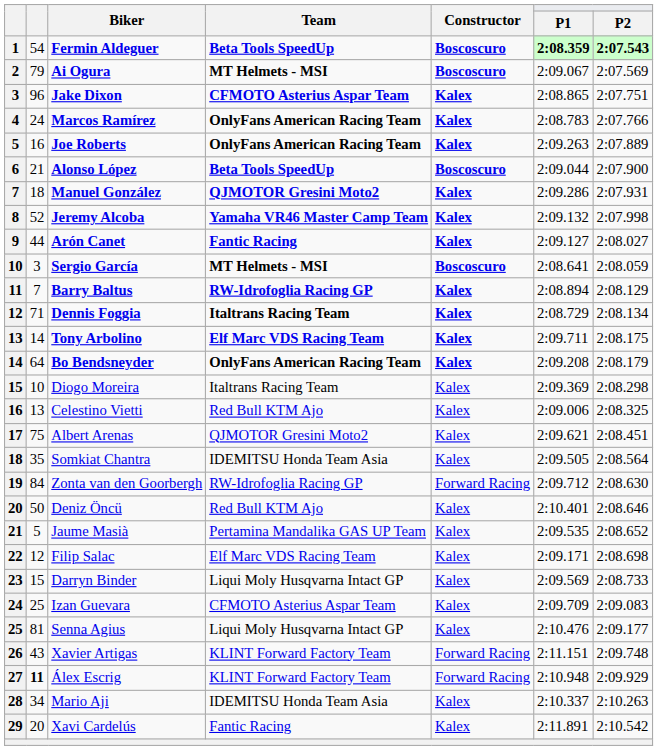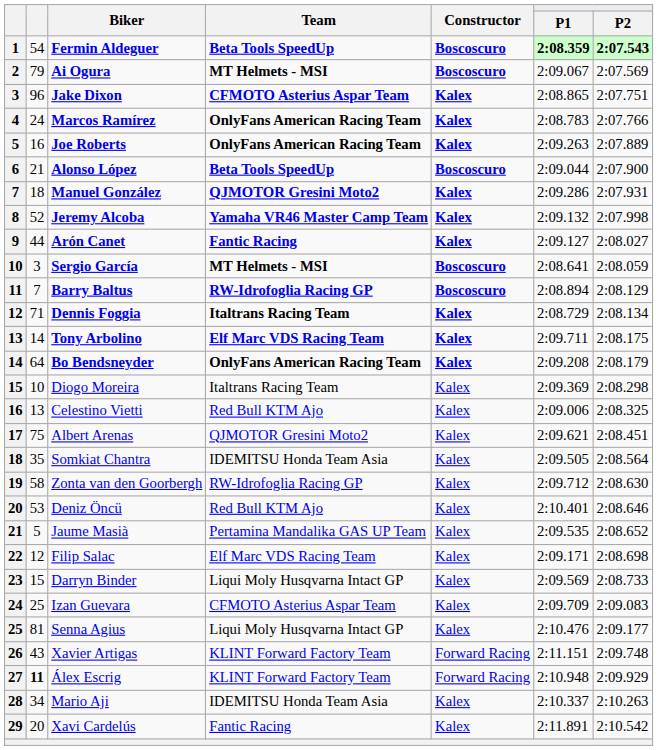 <table class="wikitable sortable" style="font-size: 85%;">
 <tr>
 <th rowspan="2"></th>
 <th rowspan="2"></th>
 <th rowspan="2">Biker</th>
 <th rowspan="2">Team</th>
 <th rowspan="2">Constructor</th>
 <th colspan="3" style="background:#eaecf0; text-align:center;"></th>
 </tr>
 <tr>
 <th scope="col">P1</th>
 <th scope="col">P2</th>
 </tr>
 <tr>
 <th scope="row">1</th>
 <td align="center">54</td>
 <td> <strong><a href='#'>Fermin Aldeguer</a> </strong></td>
 <td><strong> <a href='#'>Beta Tools SpeedUp</a> </strong></td>
 <td><strong><a href='#'>Boscoscuro</a> </strong></td>
 <td style="background:#ccffcc;"><strong>2:08.359</strong></td>
 <td style="background:#ccffcc;"><strong>2:07.543</strong></td>
 </tr>
 <tr>
 <th scope="row">2</th>
 <td align="center">79</td>
 <td>  <strong><a href='#'>Ai Ogura</a></strong></td>
 <td><strong>MT Helmets - MSI</strong></td>
 <td><strong><a href='#'>Boscoscuro</a></strong></td>
 <td>2:09.067</td>
 <td>2:07.569</td>
 </tr>
 <tr>
 <th scope="row">3</th>
 <td align="center">96</td>
 <td> <strong><a href='#'>Jake Dixon</a></strong></td>
 <td><strong><a href='#'>CFMOTO Asterius Aspar Team</a></strong></td>
 <td><strong><a href='#'>Kalex</a></strong></td>
 <td>2:08.865</td>
 <td>2:07.751</td>
 </tr>
 <tr>
 <th scope="row">4</th>
 <td align="center">24</td>
 <td> <strong><a href='#'>Marcos Ramírez</a></strong></td>
 <td><strong>OnlyFans American Racing Team</strong></td>
 <td><strong><a href='#'>Kalex</a></strong></td>
 <td>2:08.783</td>
 <td>2:07.766</td>
 </tr>
 <tr>
 <th scope="row">5</th>
 <td align="center">16</td>
 <td> <strong><a href='#'>Joe Roberts</a></strong></td>
 <td><strong>OnlyFans American Racing Team</strong></td>
 <td><strong><a href='#'>Kalex</a></strong></td>
 <td>2:09.263</td>
 <td>2:07.889</td>
 </tr>
 <tr>
 <th scope="row">6</th>
 <td align="center">21</td>
 <td> <strong><a href='#'>Alonso López</a></strong></td>
 <td><strong><a href='#'>Beta Tools SpeedUp</a></strong></td>
 <td><strong><a href='#'>Boscoscuro</a></strong></td>
 <td>2:09.044</td>
 <td>2:07.900</td>
 </tr>
 <tr>
 <th scope="row">7</th>
 <td align="center">18</td>
 <td>  <strong><a href='#'>Manuel González</a> </strong></td>
 <td><strong><a href='#'>QJMOTOR Gresini Moto2</a> </strong></td>
 <td><strong><a href='#'>Kalex</a> </strong></td>
 <td>2:09.286</td>
 <td>2:07.931</td>
 </tr>
 <tr>
 <th scope="row">8</th>
 <td align="center">52</td>
 <td> <strong><a href='#'>Jeremy Alcoba</a></strong></td>
 <td><strong><a href='#'>Yamaha VR46 Master Camp Team</a></strong></td>
 <td><strong><a href='#'>Kalex</a></strong></td>
 <td>2:09.132</td>
 <td>2:07.998</td>
 </tr>
 <tr>
 <th scope="row">9</th>
 <td align="center">44</td>
 <td>  <strong><a href='#'>Arón Canet</a></strong></td>
 <td><strong><a href='#'>Fantic Racing</a></strong></td>
 <td><strong><a href='#'>Kalex</a></strong></td>
 <td>2:09.127</td>
 <td>2:08.027</td>
 </tr>
 <tr>
 <th scope="row">10</th>
 <td align="center">3</td>
 <td>  <strong><a href='#'>Sergio García</a> </strong></td>
 <td><strong>MT Helmets - MSI </strong></td>
 <td><strong><a href='#'>Boscoscuro</a> </strong></td>
 <td>2:08.641</td>
 <td>2:08.059</td>
 </tr>
 <tr>
 <th scope="row">11</th>
 <td align="center">7</td>
 <td> <strong><a href='#'>Barry Baltus</a></strong></td>
 <td><strong><a href='#'>RW-Idrofoglia Racing GP</a></strong></td>
-<td><strong><a href='#'>Kalex</a></strong></td>
+<td><strong><a href='#'>Boscoscuro</a></strong></td>
 <td>2:08.894</td>
 <td>2:08.129</td>
 </tr>
 <tr>
 <th scope="row">12</th>
 <td align="center">71</td>
 <td> <strong><a href='#'>Dennis Foggia</a></strong></td>
 <td><strong>Italtrans Racing Team</strong></td>
 <td><strong><a href='#'>Kalex</a></strong></td>
 <td>2:08.729</td>
 <td>2:08.134</td>
 </tr>
 <tr>
 <th scope="row">13</th>
 <td align="center">14</td>
 <td>  <strong><a href='#'>Tony Arbolino</a> </strong></td>
 <td><strong><a href='#'>Elf Marc VDS Racing Team</a> </strong></td>
 <td><strong><a href='#'>Kalex</a> </strong></td>
 <td>2:09.711</td>
 <td>2:08.175</td>
 </tr>
 <tr>
 <th scope="row">14</th>
 <td align="center">64</td>
 <td>  <strong><a href='#'>Bo Bendsneyder</a> </strong></td>
 <td><strong>OnlyFans American Racing Team</strong></td>
 <td><strong><a href='#'>Kalex</a> </strong></td>
 <td>2:09.208</td>
 <td>2:08.179</td>
 </tr>
 <tr>
 <th scope="row">15</th>
 <td align="center">10</td>
 <td> <a href='#'>Diogo Moreira</a></td>
 <td>Italtrans Racing Team</td>
 <td><a href='#'>Kalex</a></td>
 <td>2:09.369</td>
 <td>2:08.298</td>
 </tr>
 <tr>
 <th scope="row">16</th>
 <td align="center">13</td>
 <td>  <a href='#'>Celestino Vietti</a></td>
 <td><a href='#'>Red Bull KTM Ajo</a></td>
 <td><a href='#'>Kalex</a></td>
 <td>2:09.006</td>
 <td>2:08.325</td>
 </tr>
 <tr>
 <th scope="row">17</th>
 <td align="center">75</td>
 <td> <a href='#'>Albert Arenas</a></td>
 <td><a href='#'>QJMOTOR Gresini Moto2</a></td>
 <td><a href='#'>Kalex</a></td>
 <td>2:09.621</td>
 <td>2:08.451</td>
 </tr>
 <tr>
 <th scope="row">18</th>
 <td align="center">35</td>
 <td>  <a href='#'>Somkiat Chantra</a></td>
 <td>IDEMITSU Honda Team Asia</td>
 <td><a href='#'>Kalex</a></td>
 <td>2:09.505</td>
 <td>2:08.564</td>
 </tr>
 <tr>
 <th scope="row">19</th>
-<td align="center">84</td>
+<td align="center">58</td>
 <td>  <a href='#'>Zonta van den Goorbergh</a></td>
 <td><a href='#'>RW-Idrofoglia Racing GP</a></td>
-<td><a href='#'>Forward Racing</a></td>
+<td><a href='#'>Kalex</a></td>
 <td>2:09.712</td>
 <td>2:08.630</td>
 </tr>
 <tr>
 <th scope="row">20</th>
-<td align="center">50</td>
+<td align="center">53</td>
 <td> <a href='#'>Deniz Öncü</a></td>
 <td><a href='#'>Red Bull KTM Ajo</a></td>
 <td><a href='#'>Kalex</a></td>
 <td>2:10.401</td>
 <td>2:08.646</td>
 </tr>
 <tr>
 <th scope="row">21</th>
 <td align="center">5</td>
 <td> <a href='#'>Jaume Masià</a></td>
 <td><a href='#'>Pertamina Mandalika GAS UP Team</a></td>
 <td><a href='#'>Kalex</a></td>
 <td>2:09.535</td>
 <td>2:08.652</td>
 </tr>
 <tr>
 <th scope="row">22</th>
 <td align="center">12</td>
 <td>  <a href='#'>Filip Salac</a></td>
 <td><a href='#'>Elf Marc VDS Racing Team</a></td>
 <td><a href='#'>Kalex</a></td>
 <td>2:09.171</td>
 <td>2:08.698</td>
 </tr>
 <tr>
 <th scope="row">23</th>
 <td align="center">15</td>
 <td> <a href='#'>Darryn Binder</a></td>
 <td>Liqui Moly Husqvarna Intact GP</td>
 <td><a href='#'>Kalex</a></td>
 <td>2:09.569</td>
 <td>2:08.733</td>
 </tr>
 <tr>
 <th scope="row">24</th>
 <td align="center">25</td>
 <td>  <a href='#'>Izan Guevara</a></td>
 <td><a href='#'>CFMOTO Asterius Aspar Team</a></td>
 <td><a href='#'>Kalex</a></td>
 <td>2:09.709</td>
 <td>2:09.083</td>
 </tr>
 <tr>
 <th scope="row">25</th>
 <td align="center">81</td>
 <td> <a href='#'>Senna Agius</a></td>
 <td>Liqui Moly Husqvarna Intact GP</td>
 <td><a href='#'>Kalex</a></td>
 <td>2:10.476</td>
 <td>2:09.177</td>
 </tr>
 <tr>
 <th scope="row">26</th>
 <td align="center">43</td>
 <td> <a href='#'>Xavier Artigas</a></td>
 <td><a href='#'>KLINT Forward Factory Team</a></td>
 <td><a href='#'>Forward Racing</a></td>
 <td>2:11.151</td>
 <td>2:09.748</td>
 </tr>
 <tr>
 <th scope="row">27</th>
 <td align="center"><strong>11</strong></td>
 <td> <a href='#'>Álex Escrig</a></td>
 <td><a href='#'>KLINT Forward Factory Team</a></td>
 <td><a href='#'>Forward Racing</a></td>
 <td>2:10.948</td>
 <td>2:09.929</td>
 </tr>
 <tr>
 <th scope="row">28</th>
 <td align="center">34</td>
 <td> <a href='#'>Mario Aji</a></td>
 <td>IDEMITSU Honda Team Asia</td>
 <td><a href='#'>Kalex</a></td>
 <td>2:10.337</td>
 <td>2:10.263</td>
 </tr>
 <tr>
 <th scope="row">29</th>
 <td align="center">20</td>
 <td> <a href='#'>Xavi Cardelús</a></td>
 <td><a href='#'>Fantic Racing</a></td>
 <td><a href='#'>Kalex</a></td>
 <td>2:11.891</td>
 <td>2:10.542</td>
 </tr>
 <tr>
 <th colspan="7"></th>
 </tr>
 </table>
